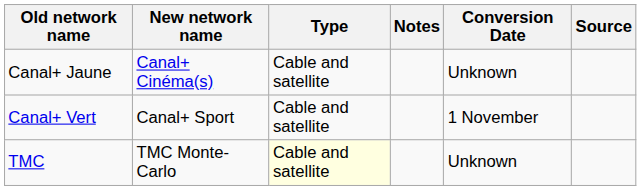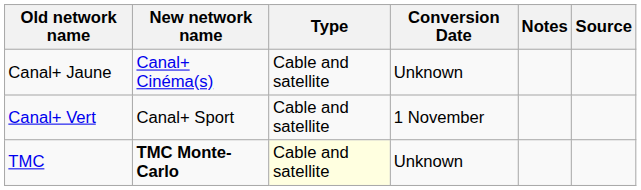 <table class="wikitable">
 <tr>
 <th>Old network name</th>
 <th>New network name</th>
 <th>Type</th>
+<th>Conversion Date</th>
 <th>Notes</th>
-<th>Conversion Date</th>
 <th>Source</th>
 </tr>
 <tr>
 <td>Canal+ Jaune</td>
 <td><a href='#'>Canal+ Cinéma(s)</a></td>
 <td>Cable and satellite</td>
+<td>Unknown</td>
 <td></td>
-<td>Unknown</td>
 <td></td>
 </tr>
 <tr>
 <td><a href='#'>Canal+ Vert</a></td>
 <td>Canal+ Sport</td>
 <td>Cable and satellite</td>
+<td>1 November</td>
 <td></td>
-<td>1 November</td>
 <td></td>
 </tr>
 <tr>
 <td><a href='#'>TMC</a></td>
-<td>TMC Monte-Carlo</td>
+<td><strong>TMC Monte-Carlo</strong></td>
 <td style="background: lightyellow;">Cable and satellite</td>
+<td>Unknown</td>
 <td></td>
-<td>Unknown</td>
 <td></td>
 </tr>
 </table>
